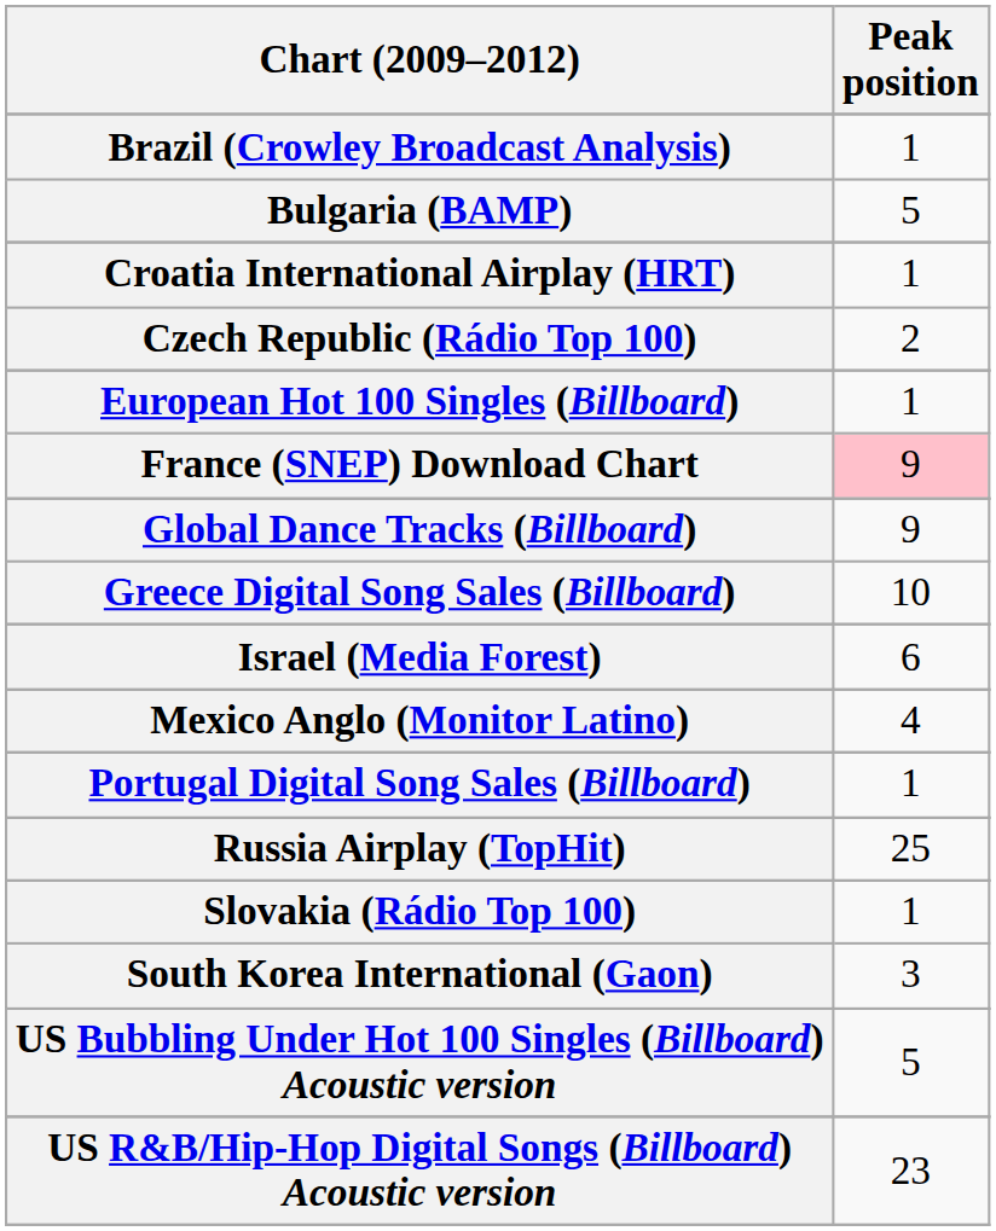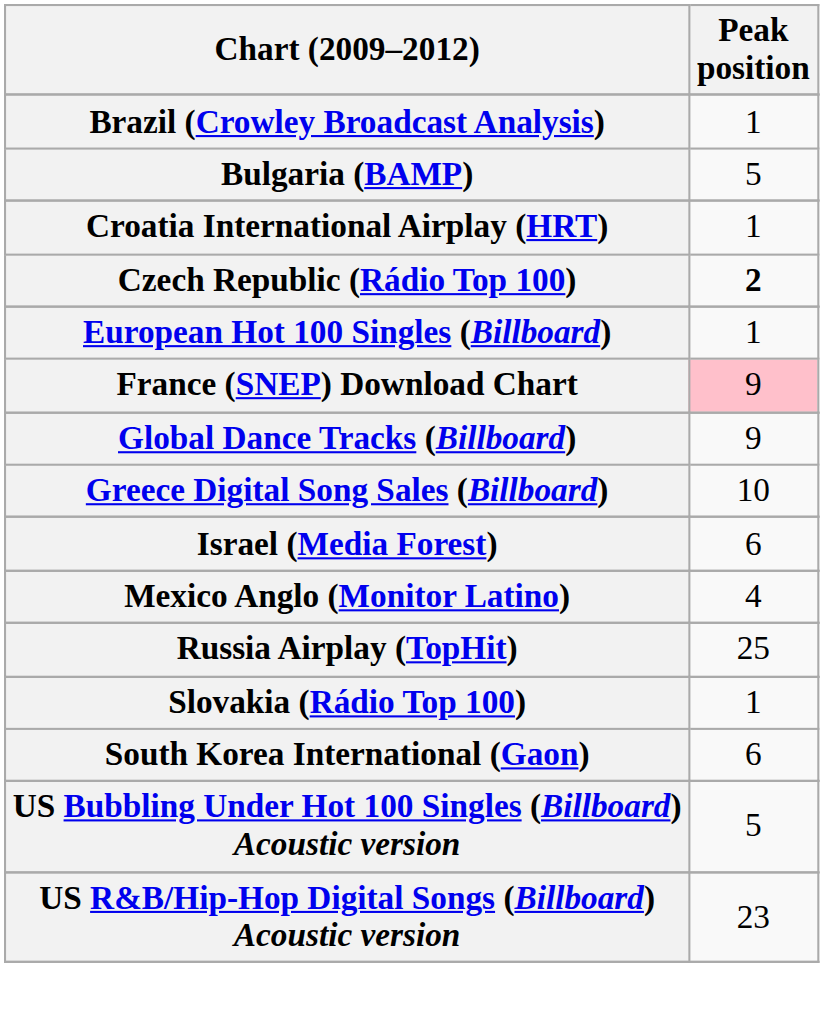 <table class="wikitable sortable plainrowheaders" style="text-align:center">
 <tr>
 <th scope="col">Chart (2009–2012)</th>
 <th scope="col">Peak<br>position</th>
 </tr>
 <tr>
 </tr>
 <tr>
 </tr>
 <tr>
 </tr>
 <tr>
 </tr>
 <tr>
 <th scope="row">Brazil (<a href='#'>Crowley Broadcast Analysis</a>)</th>
 <td style="text-align:center;">1</td>
 </tr>
 <tr>
 <th scope="row">Bulgaria (<a href='#'>BAMP</a>)</th>
 <td style="text-align:center;">5</td>
 </tr>
 <tr>
 </tr>
 <tr>
 </tr>
 <tr>
 </tr>
 <tr>
 </tr>
 <tr>
 </tr>
 <tr>
 </tr>
 <tr>
 <th scope="row">Croatia International Airplay (<a href='#'>HRT</a>)</th>
 <td>1</td>
 </tr>
 <tr>
 <th scope="row">Czech Republic (<a href='#'>Rádio Top 100</a>)</th>
-<td style="text-align:center;">2</td>
+<td style="text-align:center;"><strong>2</strong></td>
 </tr>
 <tr>
 </tr>
 <tr>
 <th scope="row"><a href='#'>European Hot 100 Singles</a> (<em><a href='#'>Billboard</a></em>)</th>
 <td style="text-align:center;">1</td>
 </tr>
 <tr>
 <th scope="row">France (<a href='#'>SNEP</a>) Download Chart</th>
 <td style="background: pink; text-align:center;">9</td>
 </tr>
 <tr>
 </tr>
 <tr>
 <th scope="row"><a href='#'>Global Dance Tracks</a> (<em><a href='#'>Billboard</a></em>)</th>
 <td style="text-align:center;">9<br></td>
 </tr>
 <tr>
 <th scope="row"><a href='#'>Greece Digital Song Sales</a> (<em><a href='#'>Billboard</a></em>)</th>
 <td style="text-align:center;">10</td>
 </tr>
 <tr>
 </tr>
 <tr>
 </tr>
 <tr>
 <th scope="row">Israel (<a href='#'>Media Forest</a>)</th>
 <td style="text-align:center;">6</td>
 </tr>
 <tr>
 </tr>
 <tr>
 <th scope="row">Mexico Anglo (<a href='#'>Monitor Latino</a>)</th>
 <td style="text-align:center;">4</td>
 </tr>
 <tr>
 </tr>
 <tr>
 </tr>
 <tr>
 </tr>
 <tr>
 </tr>
 <tr>
-<th scope="row"><a href='#'>Portugal Digital Song Sales</a> (<em><a href='#'>Billboard</a></em>)</th>
-<td style="text-align:center;">1</td>
-</tr>
-<tr>
 </tr>
 <tr>
 <th scope="row">Russia Airplay (<a href='#'>TopHit</a>)</th>
 <td>25</td>
 </tr>
 <tr>
 </tr>
 <tr>
 <th scope="row">Slovakia (<a href='#'>Rádio Top 100</a>)</th>
 <td style="text-align:center;">1</td>
 </tr>
 <tr>
 <th scope="row">South Korea International (<a href='#'>Gaon</a>)</th>
-<td style="text-align:center;">3</td>
+<td style="text-align:center;">6</td>
 </tr>
 <tr>
 </tr>
 <tr>
 </tr>
 <tr>
 </tr>
 <tr>
 </tr>
 <tr>
 </tr>
 <tr>
 </tr>
 <tr>
 </tr>
 <tr>
 </tr>
 <tr>
 </tr>
 <tr>
 </tr>
 <tr>
 <th scope="row">US <a href='#'>Bubbling Under Hot 100 Singles</a> (<em><a href='#'>Billboard</a></em>)<br><em>Acoustic version</em></th>
 <td style="text-align:center;">5</td>
 </tr>
 <tr>
 </tr>
 <tr>
 </tr>
 <tr>
 </tr>
 <tr>
 <th scope="row">US <a href='#'>R&B/Hip-Hop Digital Songs</a> (<em><a href='#'>Billboard</a></em>)<br><em>Acoustic version</em></th>
 <td style="text-align:center;">23</td>
 </tr>
 <tr>
 </tr>
 </table>
